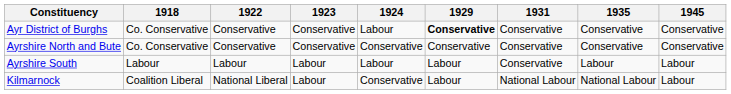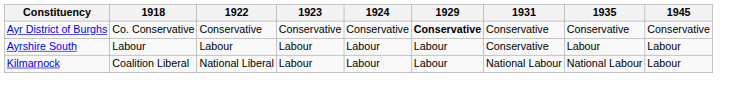 <table class="wikitable">
 <tr>
 <th>Constituency</th>
 <th>1918</th>
 <th>1922</th>
 <th>1923</th>
 <th>1924</th>
 <th>1929</th>
 <th>1931</th>
 <th>1935</th>
 <th>1945</th>
 </tr>
 <tr>
 <td><a href='#'>Ayr District of Burghs</a></td>
 <td bgcolor=>Co. Conservative</td>
 <td bgcolor=>Conservative</td>
 <td bgcolor=>Conservative</td>
-<td bgcolor=>Labour</td>
+<td bgcolor=>Conservative</td>
 <td bgcolor=><strong>Conservative</strong></td>
-<td bgcolor=>Conservative</td>
-<td bgcolor=>Conservative</td>
-<td bgcolor=>Conservative</td>
-</tr>
-<tr>
-<td><a href='#'>Ayrshire North and Bute</a></td>
-<td bgcolor=>Co. Conservative</td>
-<td bgcolor=>Conservative</td>
-<td bgcolor=>Conservative</td>
-<td bgcolor=>Conservative</td>
-<td bgcolor=>Conservative</td>
 <td bgcolor=>Conservative</td>
 <td bgcolor=>Conservative</td>
 <td bgcolor=>Conservative</td>
 </tr>
 <tr>
 <td><a href='#'>Ayrshire South</a></td>
 <td bgcolor=>Labour</td>
 <td bgcolor=>Labour</td>
 <td bgcolor=>Labour</td>
 <td bgcolor=>Labour</td>
 <td bgcolor=>Labour</td>
 <td bgcolor=>Conservative</td>
 <td bgcolor=>Labour</td>
 <td bgcolor=>Labour</td>
 </tr>
 <tr>
 <td><a href='#'>Kilmarnock</a></td>
 <td bgcolor=>Coalition Liberal</td>
 <td bgcolor=>National Liberal</td>
 <td bgcolor=>Labour</td>
-<td bgcolor=>Conservative</td>
+<td bgcolor=>Labour</td>
 <td bgcolor=>Labour</td>
 <td bgcolor=>National Labour</td>
 <td bgcolor=>National Labour</td>
 <td bgcolor=>Labour</td>
 </tr>
 </table>
